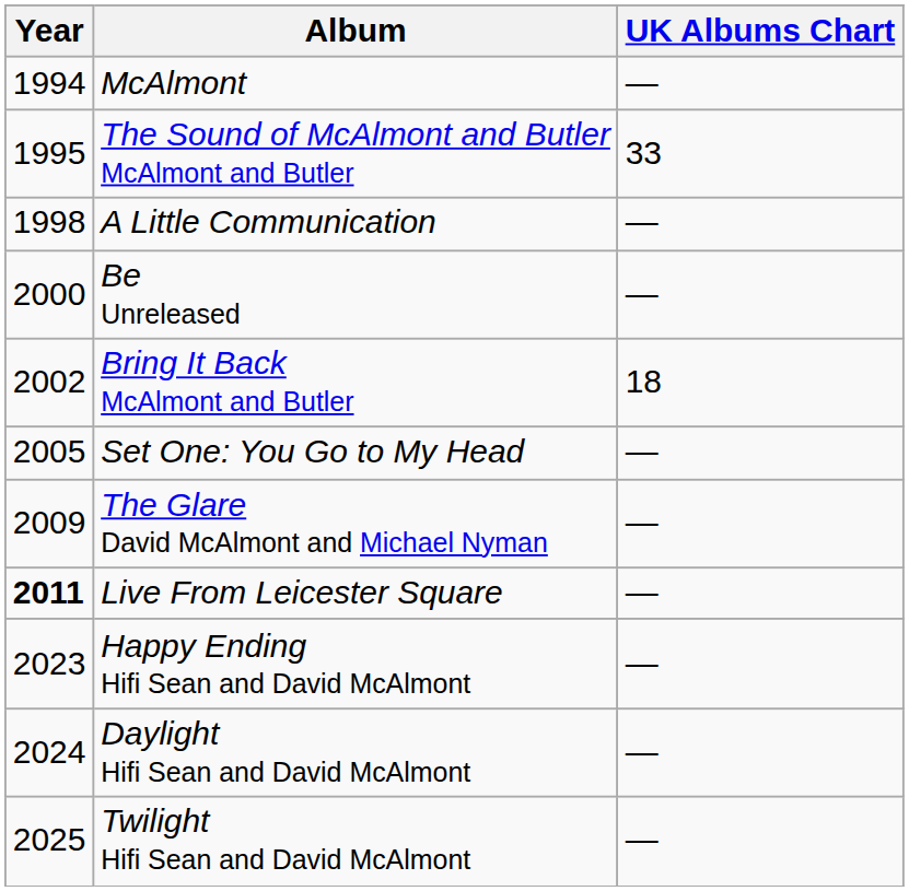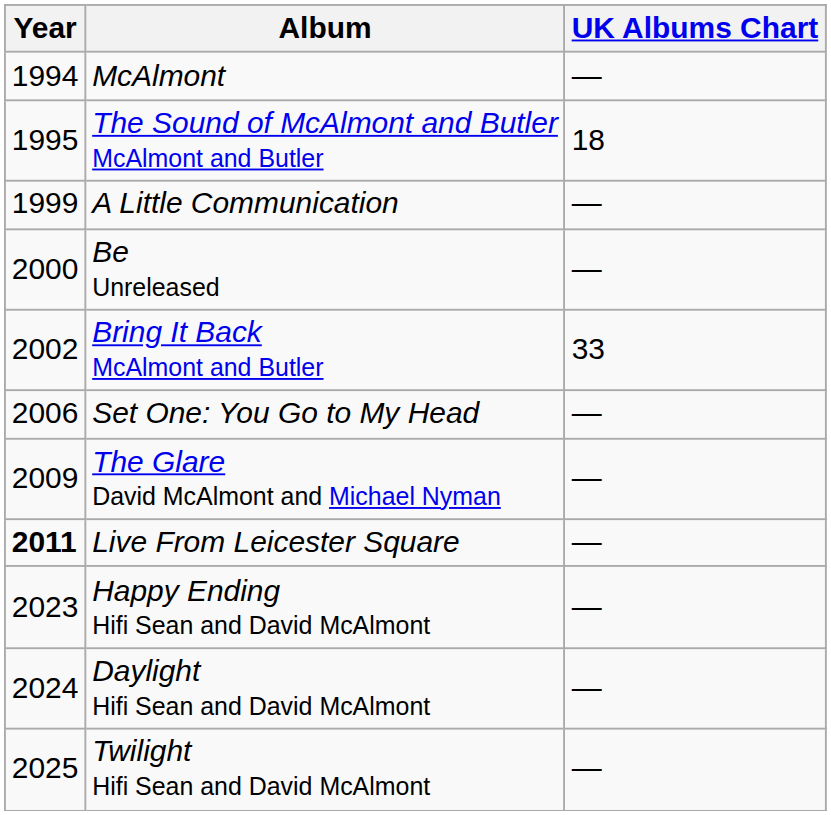 <table class="wikitable">
 <tr>
 <th>Year</th>
 <th>Album</th>
 <th><a href='#'>UK Albums Chart</a></th>
 </tr>
 <tr>
 <td>1994</td>
 <td><em>McAlmont</em></td>
 <td>—</td>
 </tr>
 <tr>
 <td>1995</td>
 <td><em><a href='#'>The Sound of McAlmont and Butler</a></em><br><small><a href='#'>McAlmont and Butler</a></small></td>
-<td>33</td>
+<td>18</td>
 </tr>
 <tr>
-<td>1998</td>
+<td>1999</td>
 <td><em>A Little Communication</em></td>
 <td>—</td>
 </tr>
 <tr>
 <td>2000</td>
 <td><em>Be</em><br><small>Unreleased</small></td>
 <td>—</td>
 </tr>
 <tr>
 <td>2002</td>
 <td><em><a href='#'>Bring It Back</a></em><br><small><a href='#'>McAlmont and Butler</a></small></td>
-<td>18</td>
+<td>33</td>
 </tr>
 <tr>
-<td>2005</td>
+<td>2006</td>
 <td><em>Set One: You Go to My Head</em></td>
 <td>—</td>
 </tr>
 <tr>
 <td>2009</td>
 <td><em><a href='#'>The Glare</a></em><br><small>David McAlmont and <a href='#'>Michael Nyman</a></small></td>
 <td>—</td>
 </tr>
 <tr>
 <td><strong>2011</strong></td>
 <td><em>Live From Leicester Square</em></td>
 <td>—</td>
 </tr>
 <tr>
 <td>2023</td>
 <td><em>Happy Ending</em><br><small>Hifi Sean and David McAlmont</small></td>
 <td>—</td>
 </tr>
 <tr>
 <td>2024</td>
 <td><em>Daylight</em><br><small>Hifi Sean and David McAlmont</small></td>
 <td>—</td>
 </tr>
 <tr>
 <td>2025</td>
 <td><em>Twilight</em><br><small>Hifi Sean and David McAlmont</small></td>
 <td>—</td>
 </tr>
 </table>
